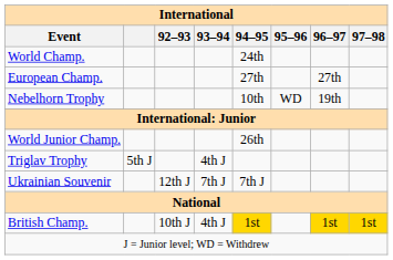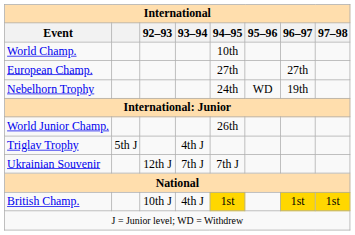 <table class="wikitable" style="text-align:center">
 <tr>
 <th style="background-color: #ffdead; " colspan=8 align=center>International</th>
 </tr>
 <tr>
 <th>Event</th>
 <th></th>
 <th>92–93</th>
 <th>93–94</th>
 <th>94–95</th>
 <th>95–96</th>
 <th>96–97</th>
 <th>97–98</th>
 </tr>
 <tr>
 <td align=left><a href='#'>World Champ.</a></td>
 <td></td>
 <td></td>
 <td></td>
-<td>24th</td>
+<td>10th</td>
 <td></td>
 <td></td>
 <td></td>
 </tr>
 <tr>
 <td align=left><a href='#'>European Champ.</a></td>
 <td></td>
 <td></td>
 <td></td>
 <td>27th</td>
 <td></td>
 <td>27th</td>
 <td></td>
 </tr>
 <tr>
 <td align=left><a href='#'>Nebelhorn Trophy</a></td>
 <td></td>
 <td></td>
 <td></td>
-<td>10th</td>
+<td>24th</td>
 <td>WD</td>
 <td>19th</td>
 <td></td>
 </tr>
 <tr>
 <th style="background-color: #ffdead; " colspan=8 align=center>International: Junior</th>
 </tr>
 <tr>
 <td align=left><a href='#'>World Junior Champ.</a></td>
 <td></td>
 <td></td>
 <td></td>
 <td>26th</td>
 <td></td>
 <td></td>
 <td></td>
 </tr>
 <tr>
 <td align=left><a href='#'>Triglav Trophy</a></td>
 <td>5th J</td>
 <td></td>
 <td>4th J</td>
 <td></td>
 <td></td>
 <td></td>
 <td></td>
 </tr>
 <tr>
 <td align=left><a href='#'>Ukrainian Souvenir</a></td>
 <td></td>
 <td>12th J</td>
 <td>7th J</td>
 <td>7th J</td>
 <td></td>
 <td></td>
 <td></td>
 </tr>
 <tr>
 <th style="background-color: #ffdead; " colspan=8 align=center>National</th>
 </tr>
 <tr>
 <td align=left><a href='#'>British Champ.</a></td>
 <td></td>
 <td>10th J</td>
 <td>4th J</td>
 <td bgcolor=gold>1st</td>
 <td></td>
 <td bgcolor=gold>1st</td>
 <td bgcolor=gold>1st</td>
 </tr>
 <tr>
 <td colspan=8 align=center><small> J = Junior level; WD = Withdrew </small></td>
 </tr>
 </table>
